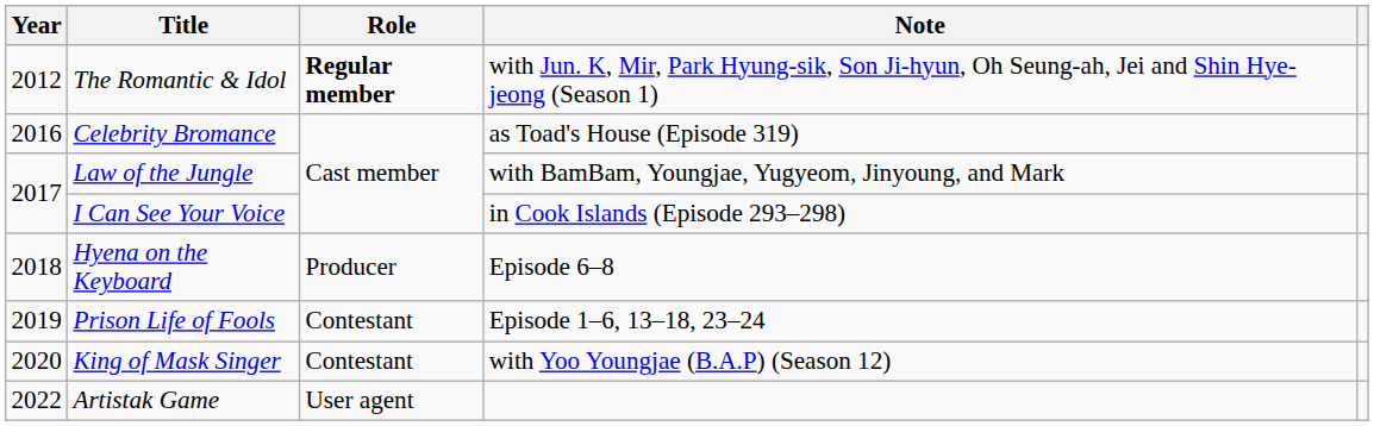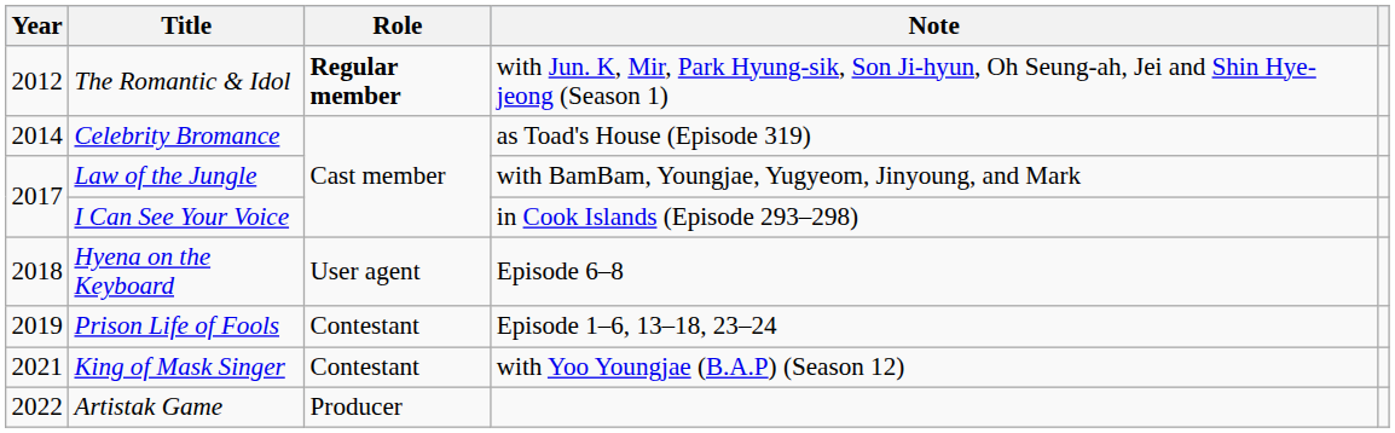 <table class="wikitable sortable">
 <tr style="background:#B0C4DE;">
 <th>Year</th>
 <th>Title</th>
 <th>Role</th>
 <th>Note</th>
 <th class="unsortable"></th>
 </tr>
 <tr>
 <td>2012</td>
 <td><em>The Romantic & Idol</em></td>
 <td><strong>Regular member</strong></td>
 <td>with <a href='#'>Jun. K</a>, <a href='#'>Mir</a>, <a href='#'>Park Hyung-sik</a>, <a href='#'>Son Ji-hyun</a>, Oh Seung-ah, Jei and <a href='#'>Shin Hye-jeong</a> (Season 1)</td>
 <td></td>
 </tr>
 <tr>
-<td>2016</td>
+<td>2014</td>
 <td><em><a href='#'>Celebrity Bromance</a></em></td>
 <td rowspan="3">Cast member</td>
 <td>as Toad's House (Episode 319)</td>
 <td></td>
 </tr>
 <tr>
 <td rowspan="2">2017</td>
 <td><em><a href='#'>Law of the Jungle</a></em></td>
 <td>with BamBam, Youngjae, Yugyeom, Jinyoung, and Mark</td>
 <td></td>
 </tr>
 <tr>
 <td><em><a href='#'>I Can See Your Voice</a></em></td>
 <td>in <a href='#'>Cook Islands</a>  (Episode 293–298)</td>
 <td></td>
 </tr>
 <tr>
 <td>2018</td>
 <td><em><a href='#'>Hyena on the Keyboard</a></em></td>
-<td>Producer</td>
+<td>User agent</td>
 <td>Episode 6–8</td>
 <td></td>
 </tr>
 <tr>
 <td>2019</td>
 <td><em><a href='#'>Prison Life of Fools</a></em></td>
 <td>Contestant</td>
 <td>Episode 1–6, 13–18, 23–24</td>
 <td></td>
 </tr>
 <tr>
-<td>2020</td>
+<td>2021</td>
 <td><em><a href='#'>King of Mask Singer</a></em></td>
 <td>Contestant</td>
 <td>with <a href='#'>Yoo Youngjae</a> (<a href='#'>B.A.P</a>) (Season 12)</td>
 <td></td>
 </tr>
 <tr>
 <td>2022</td>
 <td><em>Artistak Game</em></td>
-<td>User agent</td>
+<td>Producer</td>
 <td></td>
 <td></td>
 </tr>
 </table>
